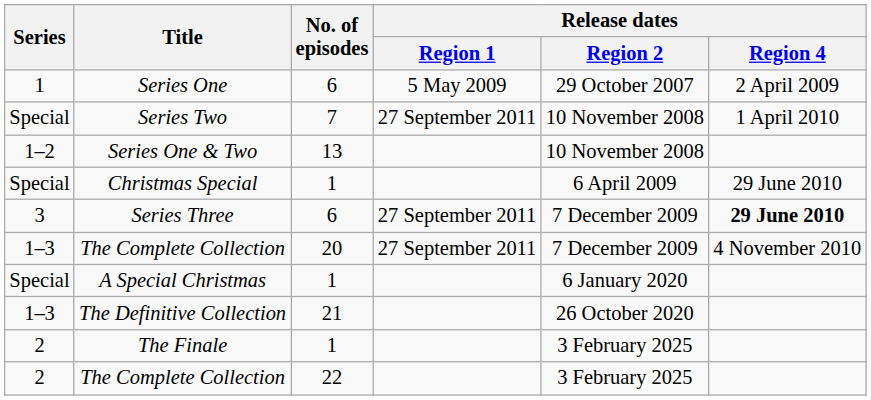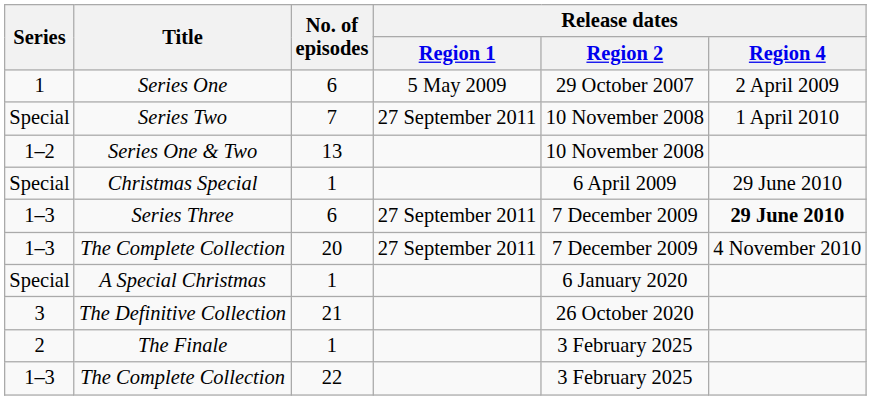 <table class="wikitable" style="text-align:center">
 <tr>
 <th rowspan="2">Series</th>
 <th rowspan="2">Title</th>
 <th rowspan="2">No. of<br>episodes</th>
 <th colspan="3">Release dates</th>
 </tr>
 <tr>
 <th><a href='#'>Region 1</a></th>
 <th><a href='#'>Region 2</a></th>
 <th><a href='#'>Region 4</a></th>
 </tr>
 <tr>
 <td>1</td>
 <td><em>Series One</em></td>
 <td>6</td>
 <td>5 May 2009</td>
 <td>29 October 2007</td>
 <td>2 April 2009</td>
 </tr>
 <tr>
 <td>Special </td>
 <td><em>Series Two</em></td>
 <td>7</td>
 <td>27 September 2011</td>
 <td>10 November 2008</td>
 <td>1 April 2010</td>
 </tr>
 <tr>
 <td>1–2</td>
 <td><em>Series One & Two</em></td>
 <td>13</td>
 <td></td>
 <td>10 November 2008</td>
 <td></td>
 </tr>
 <tr>
 <td>Special </td>
 <td><em>Christmas Special</em></td>
 <td>1</td>
 <td></td>
 <td>6 April 2009</td>
 <td>29 June 2010</td>
 </tr>
 <tr>
-<td>3</td>
+<td>1–3</td>
 <td><em>Series Three</em></td>
 <td>6</td>
 <td>27 September 2011</td>
 <td>7 December 2009</td>
 <td><strong>29 June 2010</strong></td>
 </tr>
 <tr>
 <td>1–3</td>
 <td><em>The Complete Collection</em></td>
 <td>20</td>
 <td>27 September 2011</td>
 <td>7 December 2009</td>
 <td>4 November 2010</td>
 </tr>
 <tr>
 <td>Special </td>
 <td><em>A Special Christmas</em></td>
 <td>1</td>
 <td></td>
 <td>6 January 2020</td>
 <td></td>
 </tr>
 <tr>
-<td>1–3</td>
+<td>3</td>
 <td><em>The Definitive Collection</em></td>
 <td>21</td>
 <td></td>
 <td>26 October 2020</td>
 <td></td>
 </tr>
 <tr>
 <td>2</td>
 <td><em>The Finale</em></td>
 <td>1</td>
 <td></td>
 <td>3 February 2025</td>
 <td></td>
 </tr>
 <tr>
-<td>2</td>
+<td>1–3</td>
 <td><em>The Complete Collection</em></td>
 <td>22</td>
 <td></td>
 <td>3 February 2025</td>
 <td></td>
 </tr>
 </table>
